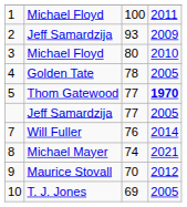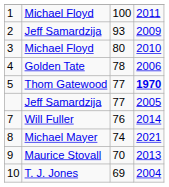 <table class="wikitable">
 <tr>
 </tr>
 <tr>
 <td>1</td>
 <td><a href='#'>Michael Floyd</a></td>
 <td>100</td>
 <td><a href='#'>2011</a></td>
 </tr>
 <tr>
 <td>2</td>
 <td><a href='#'>Jeff Samardzija</a></td>
 <td>93</td>
 <td><a href='#'>2009</a></td>
 </tr>
 <tr>
 <td>3</td>
 <td><a href='#'>Michael Floyd</a></td>
 <td>80</td>
 <td><a href='#'>2010</a></td>
 </tr>
 <tr>
 <td>4</td>
 <td><a href='#'>Golden Tate</a></td>
 <td>78</td>
-<td><a href='#'>2005</a></td>
+<td><a href='#'>2006</a></td>
 </tr>
 <tr>
 <td>5</td>
 <td><a href='#'>Thom Gatewood</a></td>
 <td>77</td>
 <td><strong><a href='#'>1970</a></strong></td>
 </tr>
 <tr>
 <td></td>
 <td><a href='#'>Jeff Samardzija</a></td>
 <td>77</td>
 <td><a href='#'>2005</a></td>
 </tr>
 <tr>
 <td>7</td>
 <td><a href='#'>Will Fuller</a></td>
 <td>76</td>
 <td><a href='#'>2014</a></td>
 </tr>
 <tr>
 <td>8</td>
 <td><a href='#'>Michael Mayer</a></td>
 <td>74</td>
 <td><a href='#'>2021</a></td>
 </tr>
 <tr>
 <td>9</td>
 <td><a href='#'>Maurice Stovall</a></td>
 <td>70</td>
-<td><a href='#'>2012</a></td>
+<td><a href='#'>2013</a></td>
 </tr>
 <tr>
 <td>10</td>
 <td><a href='#'>T. J. Jones</a></td>
 <td>69</td>
-<td><a href='#'>2005</a></td>
+<td><a href='#'>2004</a></td>
 </tr>
 </table>
